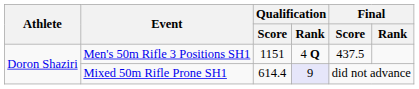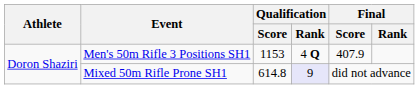 <table class=wikitable>
 <tr>
 <th rowspan="2">Athlete</th>
 <th rowspan="2">Event</th>
 <th colspan="2">Qualification</th>
 <th colspan="2">Final</th>
 </tr>
 <tr>
 <th>Score</th>
 <th>Rank</th>
 <th>Score</th>
 <th>Rank</th>
 </tr>
 <tr align="center">
 <td align="left" rowspan="2"><a href='#'>Doron Shaziri</a></td>
 <td align="left"><a href='#'>Men's 50m Rifle 3 Positions SH1</a></td>
-<td>1151</td>
+<td>1153</td>
 <td>4 <strong>Q</strong></td>
-<td>437.5</td>
+<td>407.9</td>
 <td></td>
 </tr>
 <tr align="center">
 <td align="left"><a href='#'>Mixed 50m Rifle Prone SH1</a></td>
-<td>614.4</td>
+<td>614.8</td>
 <td style="background: lavender;">9</td>
 <td colspan="2">did not advance</td>
 </tr>
 </table>
